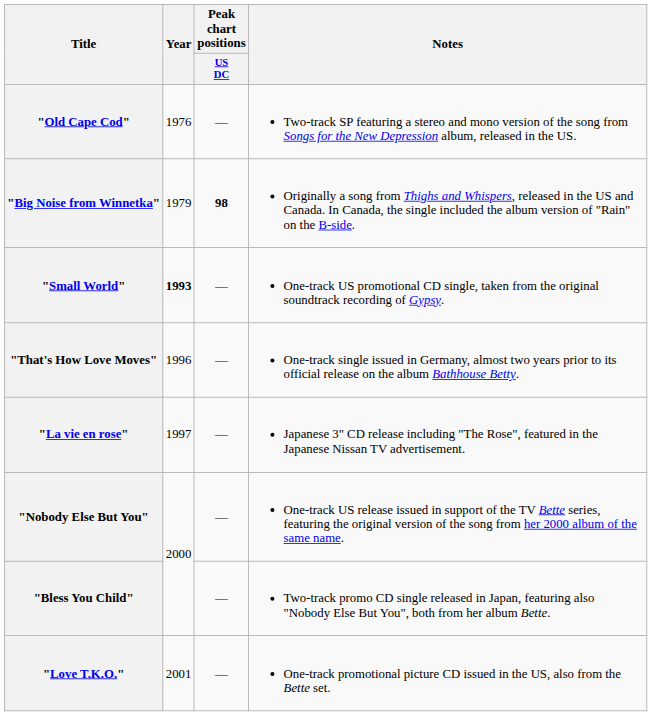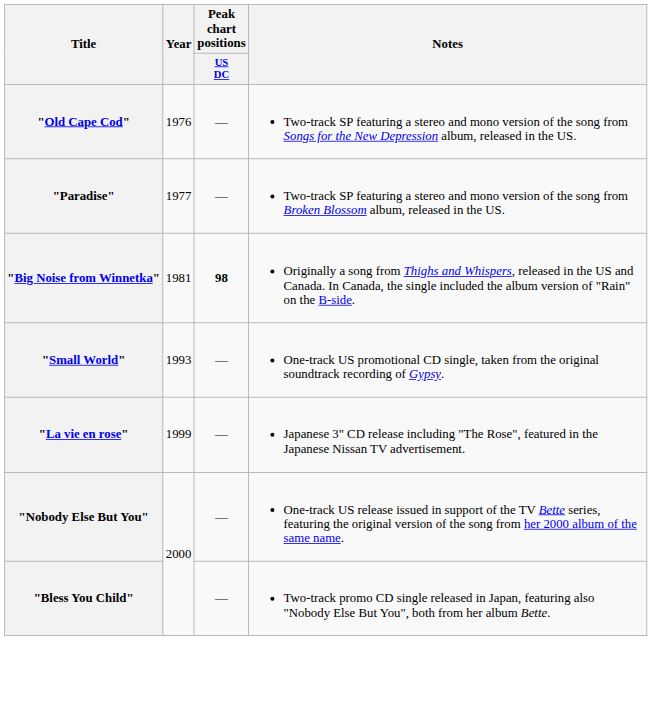 <table class="wikitable plainrowheaders" style="text-align:left;">
 <tr>
 <th scope="col" rowspan="2">Title</th>
 <th scope="col" rowspan="2">Year</th>
 <th colspan="1">Peak chart positions</th>
 <th rowspan="2" width="490">Notes</th>
 </tr>
 <tr style="font-size:smaller;">
 <th width="15"><a href='#'>US<br>DC</a><br></th>
 </tr>
 <tr>
 <th scope="row">"<a href='#'>Old Cape Cod</a>"</th>
 <td align="center">1976</td>
 <td align="center">—</td>
 <td><br><ul><li>Two-track SP featuring a stereo and mono version of the song from <em><a href='#'>Songs for the New Depression</a></em> album, released in the US.</li></ul></td>
 </tr>
 <tr>
+<th scope="row">"Paradise"</th>
+<td align="center">1977</td>
+<td align="center">—</td>
+<td><br><ul><li>Two-track SP featuring a stereo and mono version of the song from <em><a href='#'>Broken Blossom</a></em> album, released in the US.</li></ul></td>
+</tr>
+<tr>
 <th scope="row">"<a href='#'>Big Noise from Winnetka</a>"</th>
-<td align="center">1979</td>
+<td align="center">1981</td>
 <td align="center"><strong>98</strong></td>
 <td><br><ul><li>Originally a song from <em><a href='#'>Thighs and Whispers</a></em>, released in the US and Canada. In Canada, the single included the album version of "Rain" on the <a href='#'>B-side</a>.</li></ul></td>
 </tr>
 <tr>
 <th scope="row">"<a href='#'>Small World</a>" </th>
-<td align="center"><strong>1993</strong></td>
+<td align="center">1993</td>
 <td align="center">—</td>
 <td><br><ul><li>One-track US promotional CD single, taken from the original soundtrack recording of <em><a href='#'>Gypsy</a></em>.</li></ul></td>
 </tr>
 <tr>
-<th scope="row">"That's How Love Moves"</th>
-<td align="center">1996</td>
-<td align="center">—</td>
-<td><br><ul><li>One-track single issued in Germany, almost two years prior to its official release on the album <em><a href='#'>Bathhouse Betty</a></em>.</li></ul></td>
-</tr>
-<tr>
 <th scope="row">"<a href='#'>La vie en rose</a>"</th>
-<td align="center">1997</td>
+<td align="center">1999</td>
 <td align="center">—</td>
 <td><br><ul><li>Japanese 3" CD release including "The Rose", featured in the Japanese Nissan TV advertisement.</li></ul></td>
 </tr>
 <tr>
 <th scope="row">"Nobody Else But You"</th>
 <td rowspan="2" align="center">2000</td>
 <td align="center">—</td>
 <td><br><ul><li>One-track US release issued in support of the TV <em><a href='#'>Bette</a></em> series, featuring the original version of the song from <a href='#'>her 2000 album of the same name</a>.</li></ul></td>
 </tr>
 <tr>
 <th scope="row">"Bless You Child"</th>
 <td align="center">—</td>
 <td><br><ul><li>Two-track promo CD single released in Japan, featuring also "Nobody Else But You", both from her album <em>Bette</em>.</li></ul></td>
 </tr>
-<tr>
-<th scope="row">"<a href='#'>Love T.K.O.</a>"</th>
-<td align="center">2001</td>
-<td align="center">—</td>
-<td><br><ul><li>One-track promotional picture CD issued in the US, also from the <em>Bette</em> set.</li></ul></td>
-</tr>
 </table>
